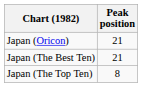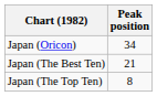 <table class="wikitable sortable plainrowheaders">
 <tr>
 <th scope="col">Chart (1982)</th>
 <th scope="col">Peak<br>position</th>
 </tr>
 <tr>
 <td>Japan (<a href='#'>Oricon</a>)</td>
-<td style="text-align:center;">21</td>
+<td style="text-align:center;">34</td>
 </tr>
 <tr>
 <td>Japan (The Best Ten)</td>
 <td style="text-align:center;">21</td>
 </tr>
 <tr>
 <td>Japan (The Top Ten)</td>
 <td style="text-align:center;">8</td>
 </tr>
 </table>
